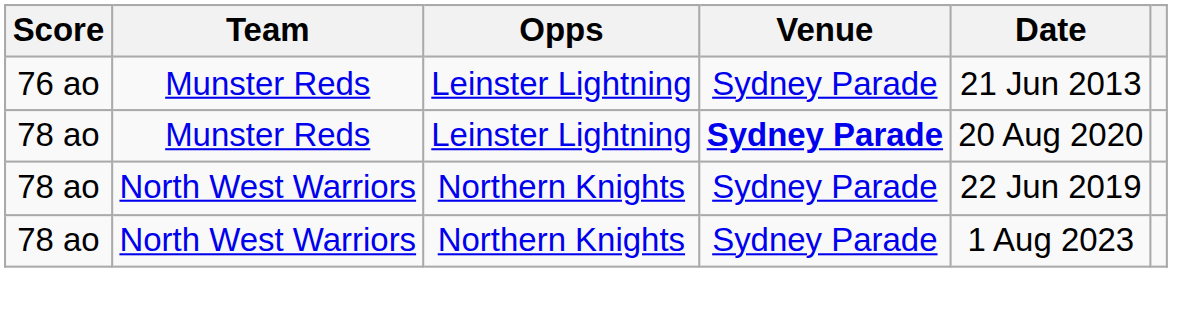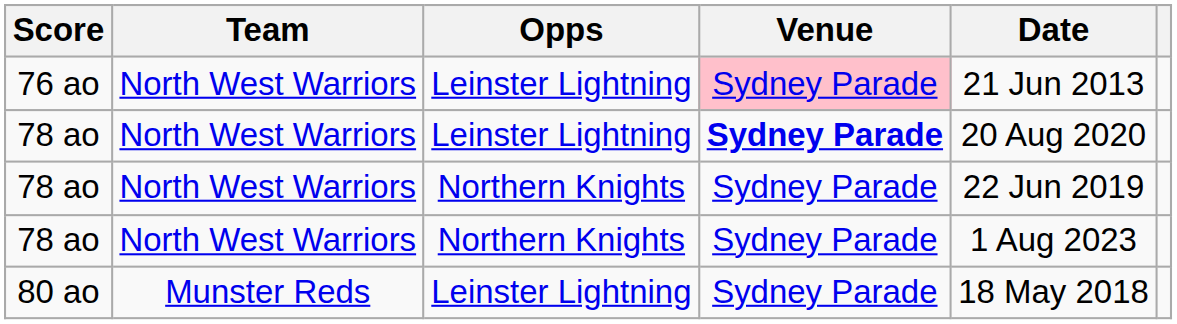 <table class="wikitable" style="text-align:center;">
 <tr>
 <th>Score</th>
 <th>Team</th>
 <th>Opps</th>
 <th>Venue</th>
 <th>Date</th>
 <th></th>
 </tr>
 <tr>
 <td>76 ao</td>
-<td><a href='#'>Munster Reds</a></td>
+<td><a href='#'>North West Warriors</a></td>
 <td><a href='#'>Leinster Lightning</a></td>
-<td><a href='#'>Sydney Parade</a></td>
+<td style="background: pink;"><a href='#'>Sydney Parade</a></td>
 <td>21 Jun 2013</td>
 <td></td>
 </tr>
 <tr>
 <td>78 ao</td>
-<td><a href='#'>Munster Reds</a></td>
+<td><a href='#'>North West Warriors</a></td>
 <td><a href='#'>Leinster Lightning</a></td>
 <td><strong><a href='#'>Sydney Parade</a></strong></td>
 <td>20 Aug 2020</td>
 <td></td>
 </tr>
 <tr>
 <td>78 ao</td>
 <td><a href='#'>North West Warriors</a></td>
 <td><a href='#'>Northern Knights</a></td>
 <td><a href='#'>Sydney Parade</a></td>
 <td>22 Jun 2019</td>
 <td></td>
 </tr>
 <tr>
 <td>78 ao</td>
 <td><a href='#'>North West Warriors</a></td>
 <td><a href='#'>Northern Knights</a></td>
 <td><a href='#'>Sydney Parade</a></td>
 <td>1 Aug 2023</td>
 <td></td>
 </tr>
+<tr>
+<td>80 ao</td>
+<td><a href='#'>Munster Reds</a></td>
+<td><a href='#'>Leinster Lightning</a></td>
+<td><a href='#'>Sydney Parade</a></td>
+<td>18 May 2018</td>
+<td></td>
+</tr>
 </table>
